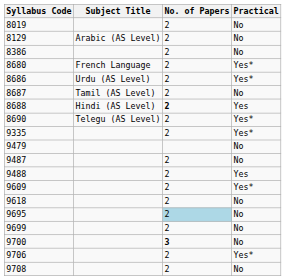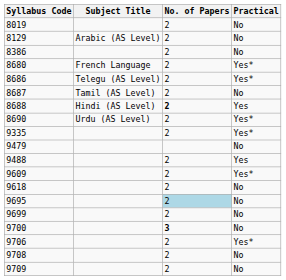 <table class="wikitable sortable">
 <tr>
 <th>Syllabus Code</th>
 <th>Subject Title</th>
 <th>No. of Papers</th>
 <th>Practical</th>
 </tr>
 <tr>
 <td>8019</td>
 <td></td>
 <td>2</td>
 <td>No</td>
 </tr>
 <tr>
 <td>8129</td>
 <td>Arabic (AS Level)</td>
 <td>2</td>
 <td>No</td>
 </tr>
 <tr>
 <td>8386</td>
 <td><em></em></td>
 <td>2</td>
 <td>No</td>
 </tr>
 <tr>
 <td>8680</td>
 <td>French Language</td>
 <td>2</td>
 <td>Yes*</td>
 </tr>
 <tr>
 <td>8686</td>
-<td>Urdu (AS Level)</td>
+<td>Telegu (AS Level)</td>
 <td>2</td>
 <td>Yes*</td>
 </tr>
 <tr>
 <td>8687</td>
 <td>Tamil (AS Level)</td>
 <td>2</td>
 <td>No</td>
 </tr>
 <tr>
 <td>8688</td>
 <td>Hindi (AS Level)</td>
 <td><strong>2</strong></td>
 <td>Yes</td>
 </tr>
 <tr>
 <td>8690</td>
-<td>Telegu (AS Level)</td>
+<td>Urdu (AS Level)</td>
 <td>2</td>
 <td>Yes*</td>
 </tr>
 <tr>
 <td>9335</td>
 <td></td>
 <td>2</td>
 <td>Yes*</td>
 </tr>
 <tr>
 <td>9479</td>
 <td></td>
 <td></td>
-<td>No</td>
-</tr>
-<tr>
-<td>9487</td>
-<td></td>
-<td>2</td>
 <td>No</td>
 </tr>
 <tr>
 <td>9488</td>
 <td></td>
 <td>2</td>
 <td>Yes</td>
 </tr>
 <tr>
 <td>9609</td>
 <td></td>
 <td>2</td>
 <td>Yes*</td>
 </tr>
 <tr>
 <td>9618</td>
 <td></td>
 <td>2</td>
 <td>No</td>
 </tr>
 <tr>
 <td>9695</td>
 <td></td>
 <td style="background: lightblue;">2</td>
 <td>No</td>
 </tr>
 <tr>
 <td>9699</td>
 <td></td>
 <td>2</td>
 <td>No</td>
 </tr>
 <tr>
 <td>9700</td>
 <td></td>
 <td><strong>3</strong></td>
 <td>No</td>
 </tr>
 <tr>
 <td>9706</td>
 <td></td>
 <td>2</td>
 <td>Yes*</td>
 </tr>
 <tr>
 <td>9708</td>
 <td></td>
 <td>2</td>
 <td>No</td>
 </tr>
+<tr>
+<td>9709</td>
+<td></td>
+<td>2</td>
+<td>No</td>
+</tr>
 </table>
